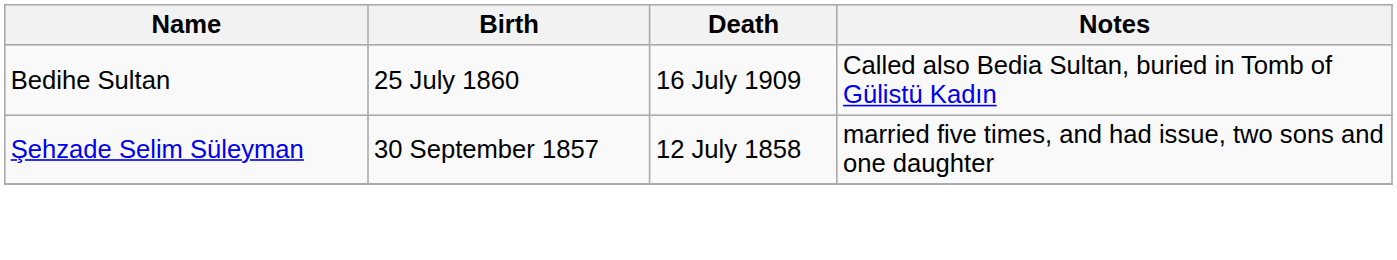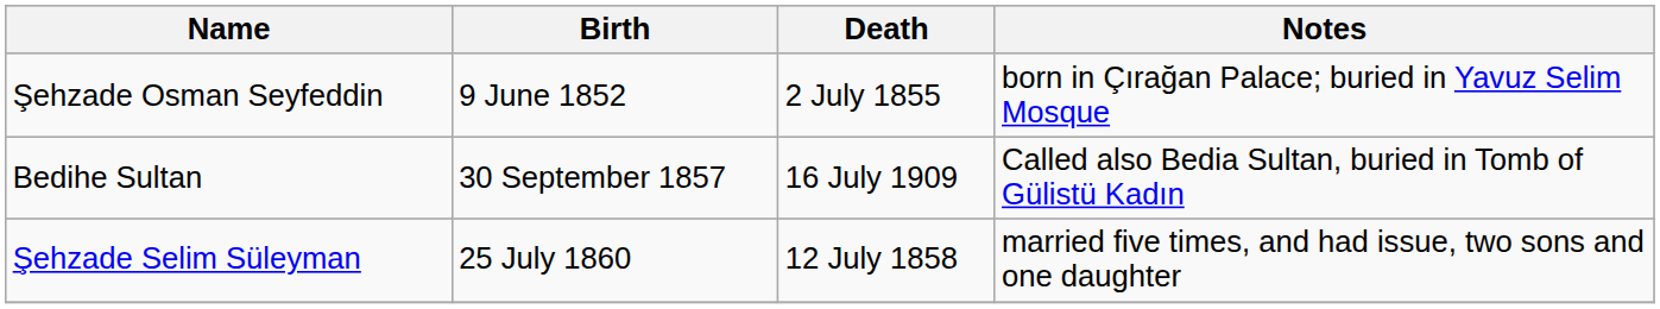 <table class="wikitable">
 <tr>
 <th>Name</th>
 <th>Birth</th>
 <th>Death</th>
 <th style="width:40%;">Notes</th>
 </tr>
 <tr>
+<td>Şehzade Osman Seyfeddin</td>
+<td>9 June 1852</td>
+<td>2 July 1855</td>
+<td>born in Çırağan Palace; buried in <a href='#'>Yavuz Selim Mosque</a></td>
+</tr>
+<tr>
 <td>Bedihe Sultan</td>
-<td>25 July 1860</td>
+<td>30 September 1857</td>
 <td>16 July 1909</td>
 <td>Called also Bedia Sultan, buried in Tomb of <a href='#'>Gülistü Kadın</a></td>
 </tr>
 <tr>
 <td><a href='#'>Şehzade Selim Süleyman</a></td>
-<td>30 September 1857</td>
+<td>25 July 1860</td>
 <td>12 July 1858</td>
 <td>married five times, and had issue, two sons and one daughter</td>
 </tr>
 <tr>
 </tr>
 </table>
